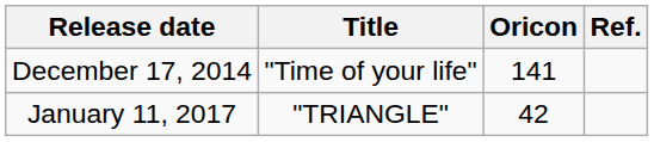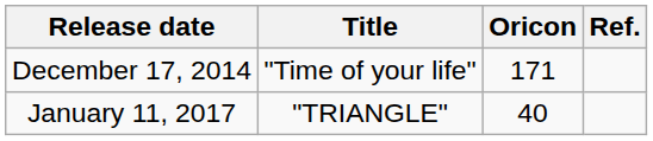 <table class="wikitable plainrowheaders" style="text-align: center">
 <tr>
 <th>Release date</th>
 <th>Title</th>
 <th>Oricon</th>
 <th>Ref.</th>
 </tr>
 <tr>
 <td>December 17, 2014</td>
 <td>"Time of your life"</td>
-<td>141</td>
+<td>171</td>
 <td></td>
 </tr>
 <tr>
 <td>January 11, 2017</td>
 <td>"TRIANGLE"</td>
-<td>42</td>
+<td>40</td>
 <td></td>
 </tr>
 </table>
